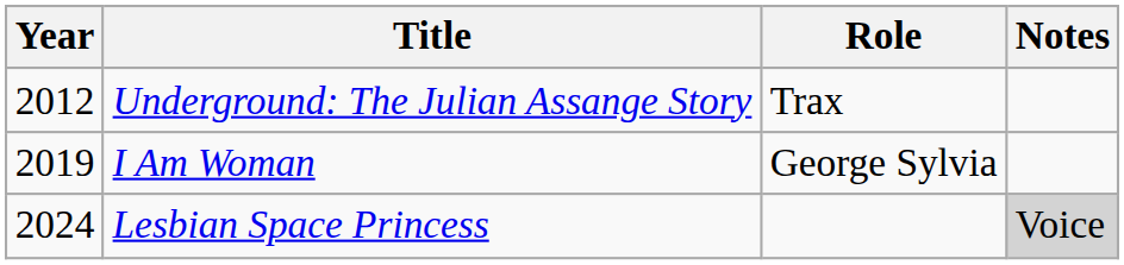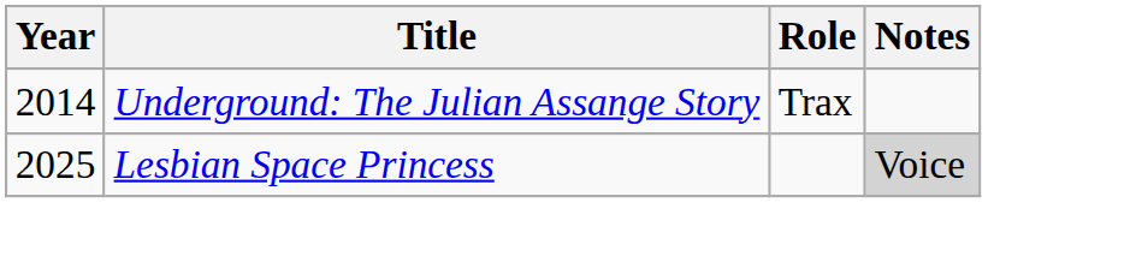 <table class="wikitable sortable">
 <tr>
 <th>Year</th>
 <th>Title</th>
 <th>Role</th>
 <th>Notes</th>
 </tr>
 <tr>
-<td>2012</td>
+<td>2014</td>
 <td><em><a href='#'>Underground: The Julian Assange Story</a></em></td>
 <td>Trax</td>
 <td></td>
 </tr>
 <tr>
-<td>2019</td>
-<td><a href='#'><em>I Am Woman</em></a></td>
-<td>George Sylvia</td>
-<td></td>
-</tr>
-<tr>
-<td>2024</td>
+<td>2025</td>
 <td><em><a href='#'>Lesbian Space Princess</a></em></td>
 <td></td>
 <td style="background: lightgrey;">Voice</td>
 </tr>
 </table>
